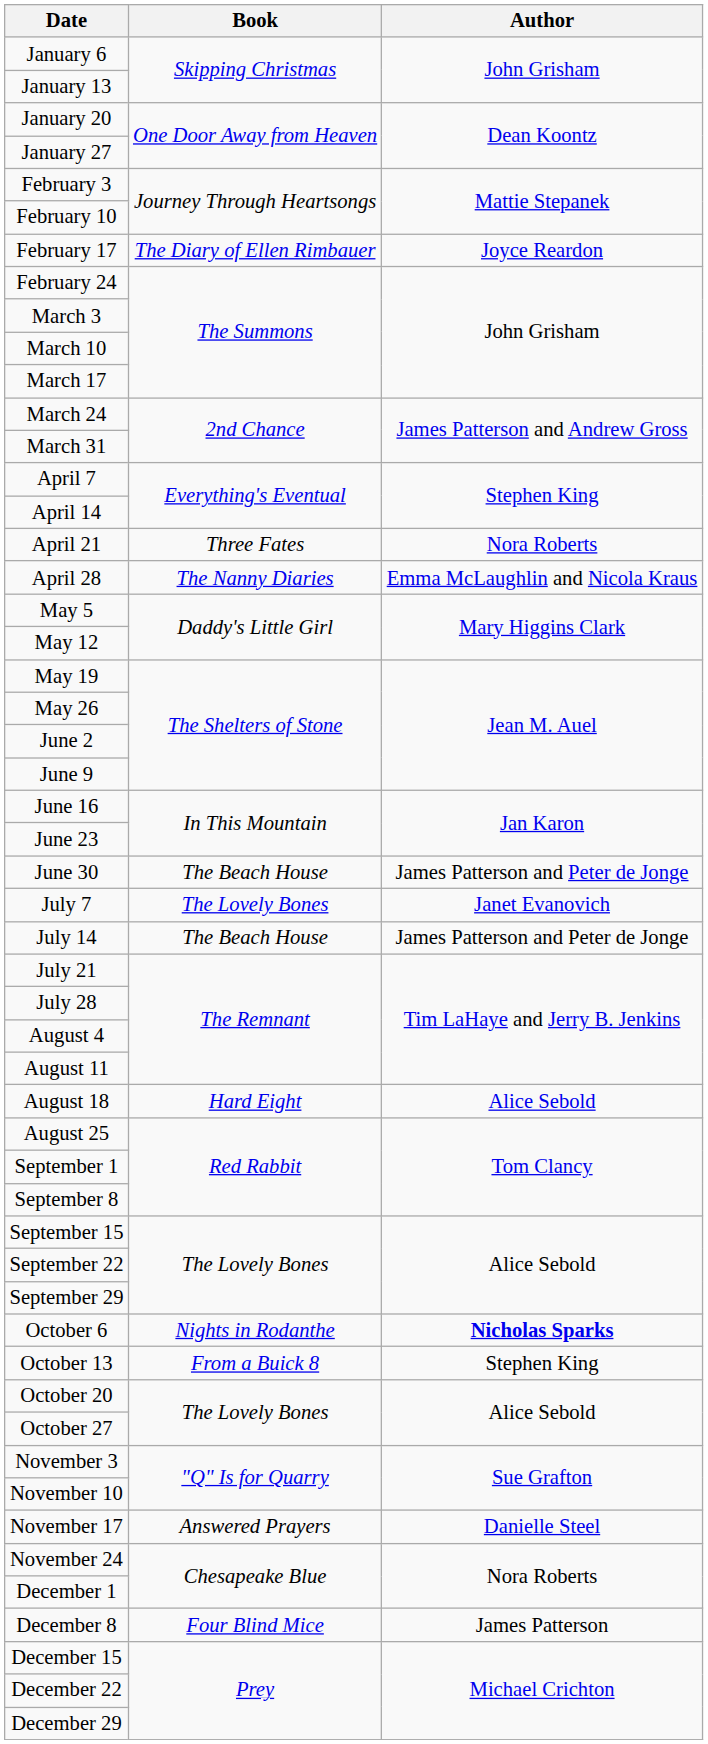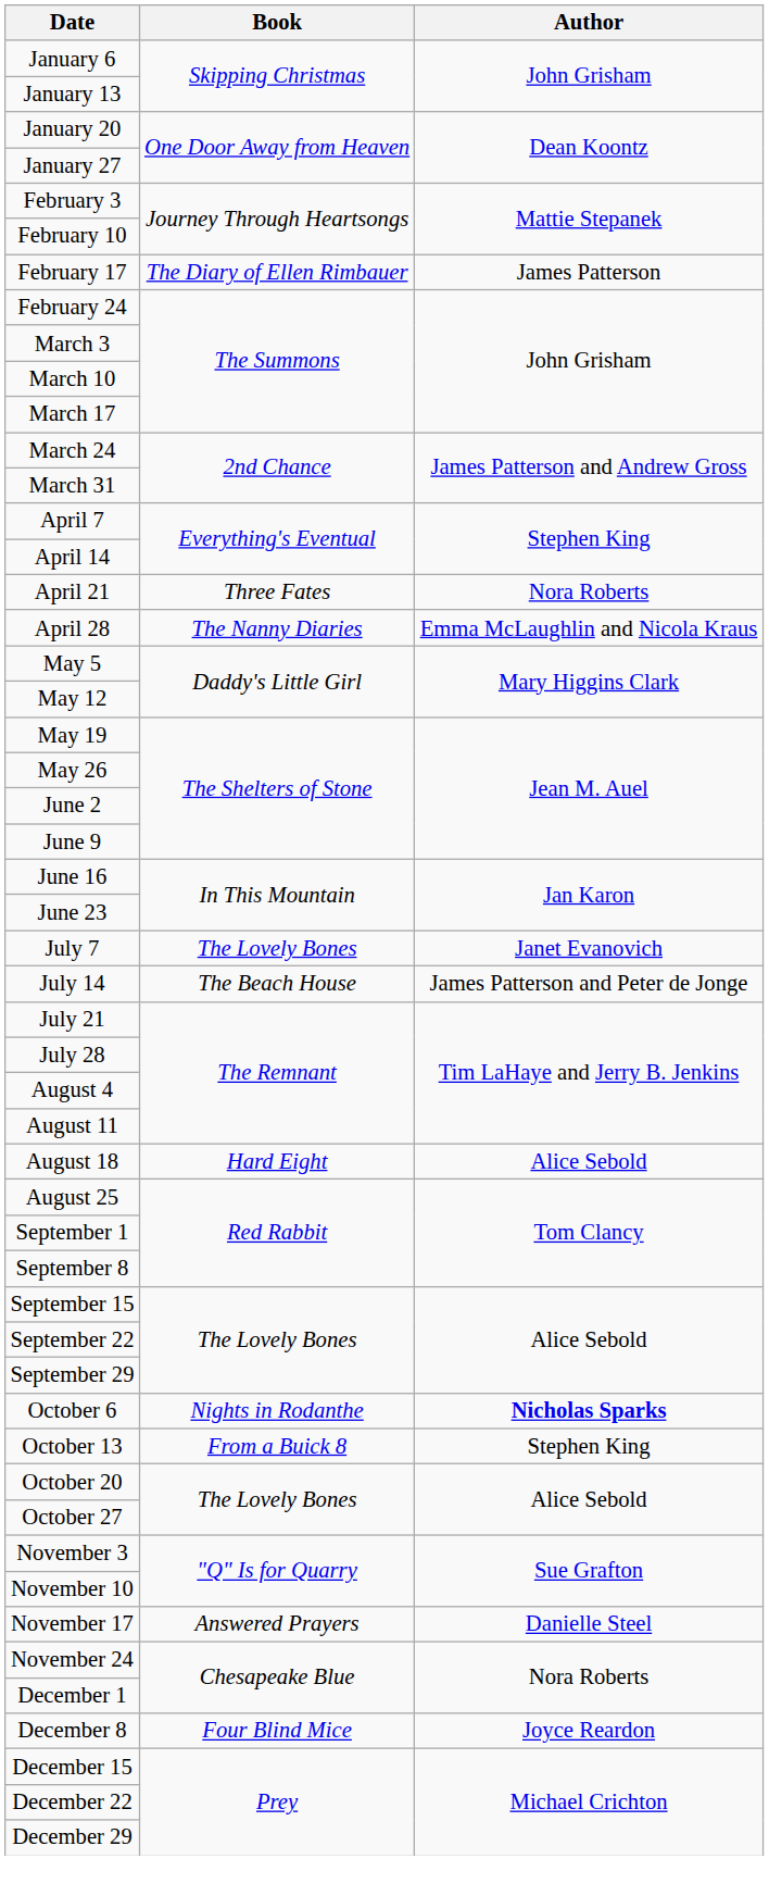 <table class="wikitable sortable" style="text-align: center">
 <tr>
 <th>Date</th>
 <th>Book</th>
 <th>Author</th>
 </tr>
 <tr>
 <td>January 6</td>
 <td rowspan=2><em><a href='#'>Skipping Christmas</a></em></td>
 <td rowspan=2><a href='#'>John Grisham</a></td>
 </tr>
 <tr>
 <td>January 13</td>
 </tr>
 <tr>
 <td>January 20</td>
 <td rowspan=2><em><a href='#'>One Door Away from Heaven</a></em></td>
 <td rowspan=2><a href='#'>Dean Koontz</a></td>
 </tr>
 <tr>
 <td>January 27</td>
 </tr>
 <tr>
 <td>February 3</td>
 <td rowspan=2><em>Journey Through Heartsongs</em></td>
 <td rowspan=2><a href='#'>Mattie Stepanek</a></td>
 </tr>
 <tr>
 <td>February 10</td>
 </tr>
 <tr>
 <td>February 17</td>
 <td><em><a href='#'>The Diary of Ellen Rimbauer</a></em></td>
-<td><a href='#'>Joyce Reardon</a></td>
+<td>James Patterson</td>
 </tr>
 <tr>
 <td>February 24</td>
 <td rowspan=4><em><a href='#'>The Summons</a></em></td>
 <td rowspan=4>John Grisham</td>
 </tr>
 <tr>
 <td>March 3</td>
 </tr>
 <tr>
 <td>March 10</td>
 </tr>
 <tr>
 <td>March 17</td>
 </tr>
 <tr>
 <td>March 24</td>
 <td rowspan=2><em><a href='#'>2nd Chance</a></em></td>
 <td rowspan=2><a href='#'>James Patterson</a> and <a href='#'>Andrew Gross</a></td>
 </tr>
 <tr>
 <td>March 31</td>
 </tr>
 <tr>
 <td>April 7</td>
 <td rowspan=2><em><a href='#'>Everything's Eventual</a></em></td>
 <td rowspan=2><a href='#'>Stephen King</a></td>
 </tr>
 <tr>
 <td>April 14</td>
 </tr>
 <tr>
 <td>April 21</td>
 <td><em>Three Fates</em></td>
 <td><a href='#'>Nora Roberts</a></td>
 </tr>
 <tr>
 <td>April 28</td>
 <td><em><a href='#'>The Nanny Diaries</a></em></td>
 <td><a href='#'>Emma McLaughlin</a> and <a href='#'>Nicola Kraus</a></td>
 </tr>
 <tr>
 <td>May 5</td>
 <td rowspan=2><em>Daddy's Little Girl</em></td>
 <td rowspan=2><a href='#'>Mary Higgins Clark</a></td>
 </tr>
 <tr>
 <td>May 12</td>
 </tr>
 <tr>
 <td>May 19</td>
 <td rowspan=4><em><a href='#'>The Shelters of Stone</a></em></td>
 <td rowspan=4><a href='#'>Jean M. Auel</a></td>
 </tr>
 <tr>
 <td>May 26</td>
 </tr>
 <tr>
 <td>June 2</td>
 </tr>
 <tr>
 <td>June 9</td>
 </tr>
 <tr>
 <td>June 16</td>
 <td rowspan=2><em>In This Mountain</em></td>
 <td rowspan=2><a href='#'>Jan Karon</a></td>
 </tr>
 <tr>
 <td>June 23</td>
-</tr>
-<tr>
-<td>June 30</td>
-<td><em>The Beach House</em></td>
-<td>James Patterson and <a href='#'>Peter de Jonge</a></td>
 </tr>
 <tr>
 <td>July 7</td>
 <td><em><a href='#'>The Lovely Bones</a></em></td>
 <td><a href='#'>Janet Evanovich</a></td>
 </tr>
 <tr>
 <td>July 14</td>
 <td><em>The Beach House</em></td>
 <td>James Patterson and Peter de Jonge</td>
 </tr>
 <tr>
 <td>July 21</td>
 <td rowspan=4><em><a href='#'>The Remnant</a></em></td>
 <td rowspan=4><a href='#'>Tim LaHaye</a> and <a href='#'>Jerry B. Jenkins</a></td>
 </tr>
 <tr>
 <td>July 28</td>
 </tr>
 <tr>
 <td>August 4</td>
 </tr>
 <tr>
 <td>August 11</td>
 </tr>
 <tr>
 <td>August 18</td>
 <td><em><a href='#'>Hard Eight</a></em></td>
 <td><a href='#'>Alice Sebold</a></td>
 </tr>
 <tr>
 <td>August 25</td>
 <td rowspan=3><em><a href='#'>Red Rabbit</a></em></td>
 <td rowspan=3><a href='#'>Tom Clancy</a></td>
 </tr>
 <tr>
 <td>September 1</td>
 </tr>
 <tr>
 <td>September 8</td>
 </tr>
 <tr>
 <td>September 15</td>
 <td rowspan=3><em>The Lovely Bones</em></td>
 <td rowspan=3>Alice Sebold</td>
 </tr>
 <tr>
 <td>September 22</td>
 </tr>
 <tr>
 <td>September 29</td>
 </tr>
 <tr>
 <td>October 6</td>
 <td><em><a href='#'>Nights in Rodanthe</a></em></td>
 <td><strong><a href='#'>Nicholas Sparks</a></strong></td>
 </tr>
 <tr>
 <td>October 13</td>
 <td><em><a href='#'>From a Buick 8</a></em></td>
 <td>Stephen King</td>
 </tr>
 <tr>
 <td>October 20</td>
 <td rowspan=2><em>The Lovely Bones</em></td>
 <td rowspan=2>Alice Sebold</td>
 </tr>
 <tr>
 <td>October 27</td>
 </tr>
 <tr>
 <td>November 3</td>
 <td rowspan=2><em><a href='#'>"Q" Is for Quarry</a></em></td>
 <td rowspan=2><a href='#'>Sue Grafton</a></td>
 </tr>
 <tr>
 <td>November 10</td>
 </tr>
 <tr>
 <td>November 17</td>
 <td><em>Answered Prayers</em></td>
 <td><a href='#'>Danielle Steel</a></td>
 </tr>
 <tr>
 <td>November 24</td>
 <td rowspan=2><em>Chesapeake Blue</em></td>
 <td rowspan=2>Nora Roberts</td>
 </tr>
 <tr>
 <td>December 1</td>
 </tr>
 <tr>
 <td>December 8</td>
 <td><em><a href='#'>Four Blind Mice</a></em></td>
-<td>James Patterson</td>
+<td><a href='#'>Joyce Reardon</a></td>
 </tr>
 <tr>
 <td>December 15</td>
 <td rowspan=3><em><a href='#'>Prey</a></em></td>
 <td rowspan=3><a href='#'>Michael Crichton</a></td>
 </tr>
 <tr>
 <td>December 22</td>
 </tr>
 <tr>
 <td>December 29</td>
 </tr>
 </table>
